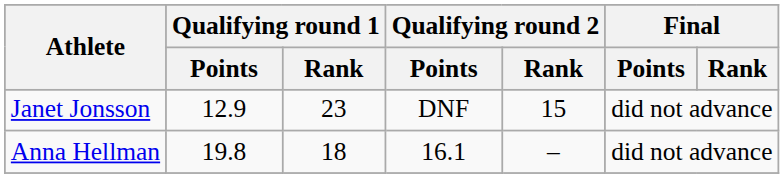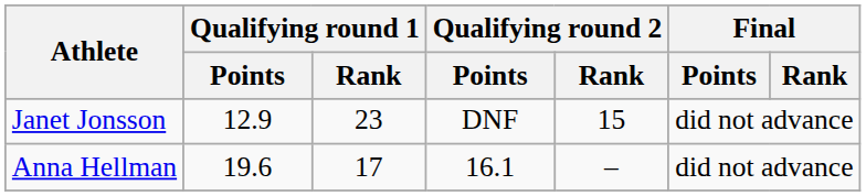 <table class="wikitable" style="font-size:90%">
 <tr>
 <th rowspan="2">Athlete</th>
 <th colspan="2">Qualifying round 1</th>
 <th colspan="2">Qualifying round 2</th>
 <th colspan="2">Final</th>
 </tr>
 <tr>
 <th>Points</th>
 <th>Rank</th>
 <th>Points</th>
 <th>Rank</th>
 <th>Points</th>
 <th>Rank</th>
 </tr>
 <tr>
 <td><a href='#'>Janet Jonsson</a></td>
 <td align="center">12.9</td>
 <td align="center">23</td>
 <td align="center">DNF</td>
 <td align="center">15</td>
 <td colspan="2">did not advance</td>
 </tr>
 <tr>
 <td><a href='#'>Anna Hellman</a></td>
-<td align="center">19.8</td>
-<td align="center">18</td>
+<td align="center">19.6</td>
+<td align="center">17</td>
 <td align="center">16.1</td>
 <td align="center">–</td>
 <td colspan="2">did not advance</td>
 </tr>
 </table>
